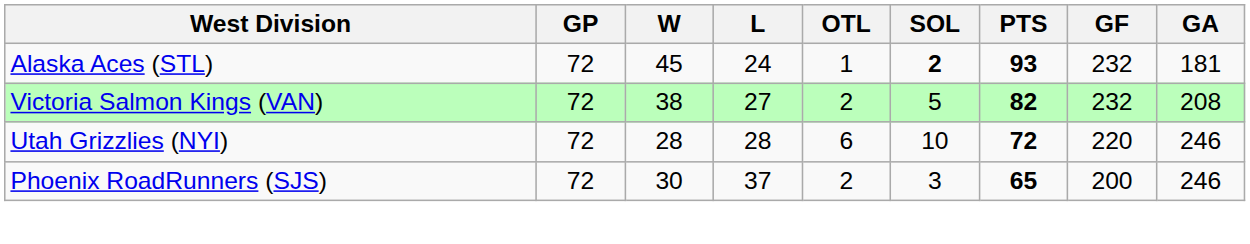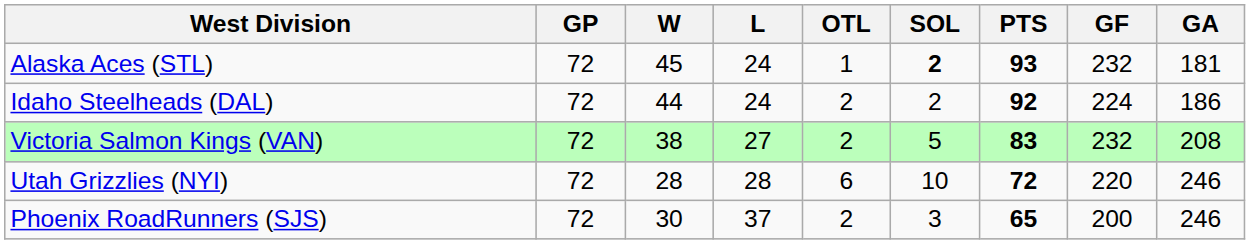 <table class="wikitable" style="text-align:center">
 <tr>
 <th bgcolor="#DDDDFF" width="30%">West Division</th>
 <th bgcolor="#DDDDFF" width="5%">GP</th>
 <th bgcolor="#DDDDFF" width="5%">W</th>
 <th bgcolor="#DDDDFF" width="5%">L</th>
 <th bgcolor="#DDDDFF" width="5%">OTL</th>
 <th bgcolor="#DDDDFF" width="5%">SOL</th>
 <th bgcolor="#DDDDFF" width="5%">PTS</th>
 <th bgcolor="#DDDDFF" width="5%">GF</th>
 <th bgcolor="#DDDDFF" width="5%">GA</th>
 </tr>
 <tr>
 <td align=left><a href='#'>Alaska Aces</a> (<a href='#'>STL</a>)</td>
 <td>72</td>
 <td>45</td>
 <td>24</td>
 <td>1</td>
 <td><strong>2</strong></td>
 <td><strong>93</strong></td>
 <td>232</td>
 <td>181</td>
 </tr>
+<tr>
+<td align=left><a href='#'>Idaho Steelheads</a> (<a href='#'>DAL</a>)</td>
+<td>72</td>
+<td>44</td>
+<td>24</td>
+<td>2</td>
+<td>2</td>
+<td><strong>92</strong></td>
+<td>224</td>
+<td>186</td>
+</tr>
 <tr bgcolor=#bbffbb>
 <td align=left><a href='#'>Victoria Salmon Kings</a> (<a href='#'>VAN</a>)</td>
 <td>72</td>
 <td>38</td>
 <td>27</td>
 <td>2</td>
 <td>5</td>
-<td><strong>82</strong></td>
+<td><strong>83</strong></td>
 <td>232</td>
 <td>208</td>
 </tr>
 <tr>
 <td align=left><a href='#'>Utah Grizzlies</a> (<a href='#'>NYI</a>)</td>
 <td>72</td>
 <td>28</td>
 <td>28</td>
 <td>6</td>
 <td>10</td>
 <td><strong>72</strong></td>
 <td>220</td>
 <td>246</td>
 </tr>
 <tr>
 <td align=left><a href='#'>Phoenix RoadRunners</a> (<a href='#'>SJS</a>)</td>
 <td>72</td>
 <td>30</td>
 <td>37</td>
 <td>2</td>
 <td>3</td>
 <td><strong>65</strong></td>
 <td>200</td>
 <td>246</td>
 </tr>
 </table>
